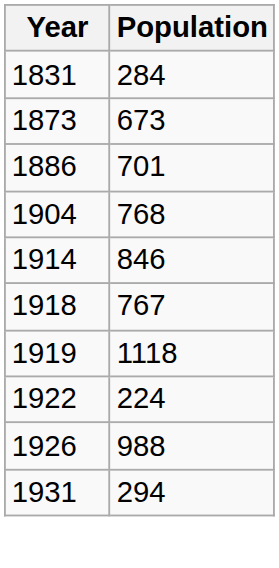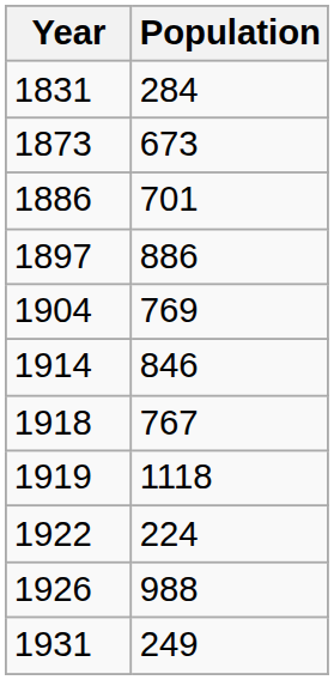 <table class="wikitable">
 <tr>
 <th scope="col" style="width: 50px;">Year</th>
 <th scope="col" style="width: 50px;">Population</th>
 </tr>
 <tr>
 <td>1831</td>
 <td>284</td>
 </tr>
 <tr>
 <td>1873</td>
 <td>673</td>
 </tr>
 <tr>
 <td>1886</td>
 <td>701</td>
 </tr>
 <tr>
+<td>1897</td>
+<td>886</td>
+</tr>
+<tr>
 <td>1904</td>
-<td>768</td>
+<td>769</td>
 </tr>
 <tr>
 <td>1914</td>
 <td>846</td>
 </tr>
 <tr>
 <td>1918</td>
 <td>767</td>
 </tr>
 <tr>
 <td>1919</td>
 <td>1118</td>
 </tr>
 <tr>
 <td>1922</td>
 <td>224</td>
 </tr>
 <tr>
 <td>1926</td>
 <td>988</td>
 </tr>
 <tr>
 <td>1931</td>
-<td>294</td>
+<td>249</td>
 </tr>
 </table>
